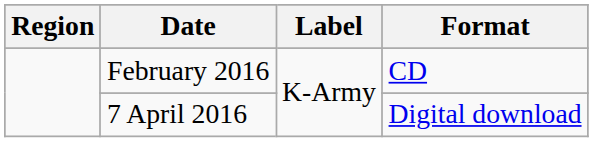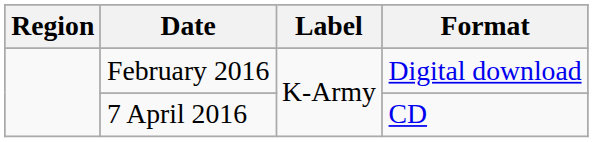 <table class="wikitable plainrowheaders">
 <tr>
 <th scope="col">Region</th>
 <th scope="col">Date</th>
 <th scope="col">Label</th>
 <th scope="col">Format</th>
 </tr>
 <tr>
 <td rowspan="2"></td>
 <td>February 2016</td>
 <td rowspan="2">K-Army</td>
-<td><a href='#'>CD</a></td>
+<td><a href='#'>Digital download</a></td>
 </tr>
 <tr>
 <td>7 April 2016</td>
-<td><a href='#'>Digital download</a></td>
+<td><a href='#'>CD</a></td>
 </tr>
 </table>
